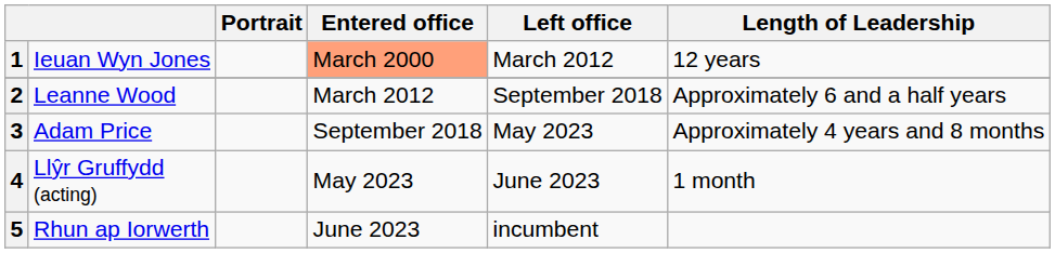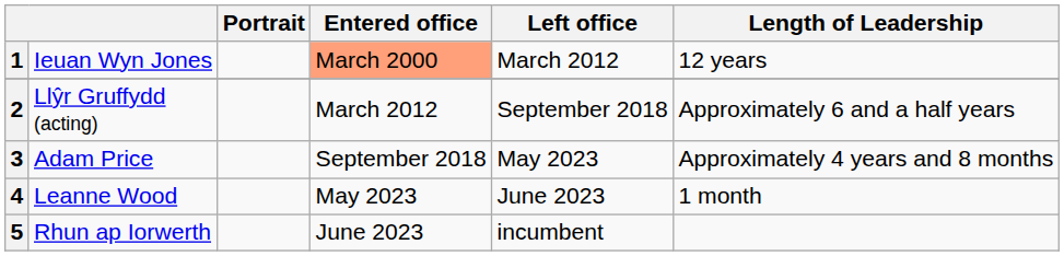 <table class="wikitable">
 <tr>
 <th colspan=2></th>
 <th>Portrait</th>
 <th>Entered office</th>
 <th>Left office</th>
 <th>Length of Leadership</th>
 </tr>
 <tr>
 <th>1</th>
 <td><a href='#'>Ieuan Wyn Jones</a></td>
 <td></td>
 <td style="background: lightsalmon;">March 2000</td>
 <td>March 2012</td>
 <td>12 years</td>
 </tr>
 <tr>
 </tr>
 <tr>
 <th>2</th>
-<td><a href='#'>Leanne Wood</a></td>
+<td><a href='#'>Llŷr Gruffydd</a><br><small>(acting)</small></td>
 <td></td>
 <td>March 2012</td>
 <td>September 2018</td>
 <td>Approximately 6 and a half years</td>
 </tr>
 <tr>
 <th>3</th>
 <td><a href='#'>Adam Price</a></td>
 <td></td>
 <td>September 2018</td>
 <td>May 2023</td>
 <td>Approximately 4 years and 8 months</td>
 </tr>
 <tr>
 <th>4</th>
-<td><a href='#'>Llŷr Gruffydd</a><br><small>(acting)</small></td>
+<td><a href='#'>Leanne Wood</a></td>
 <td></td>
 <td>May 2023</td>
 <td>June 2023</td>
 <td>1 month</td>
 </tr>
 <tr>
 <th>5</th>
 <td><a href='#'>Rhun ap Iorwerth</a></td>
 <td></td>
 <td>June 2023</td>
 <td>incumbent</td>
 </tr>
 </table>
